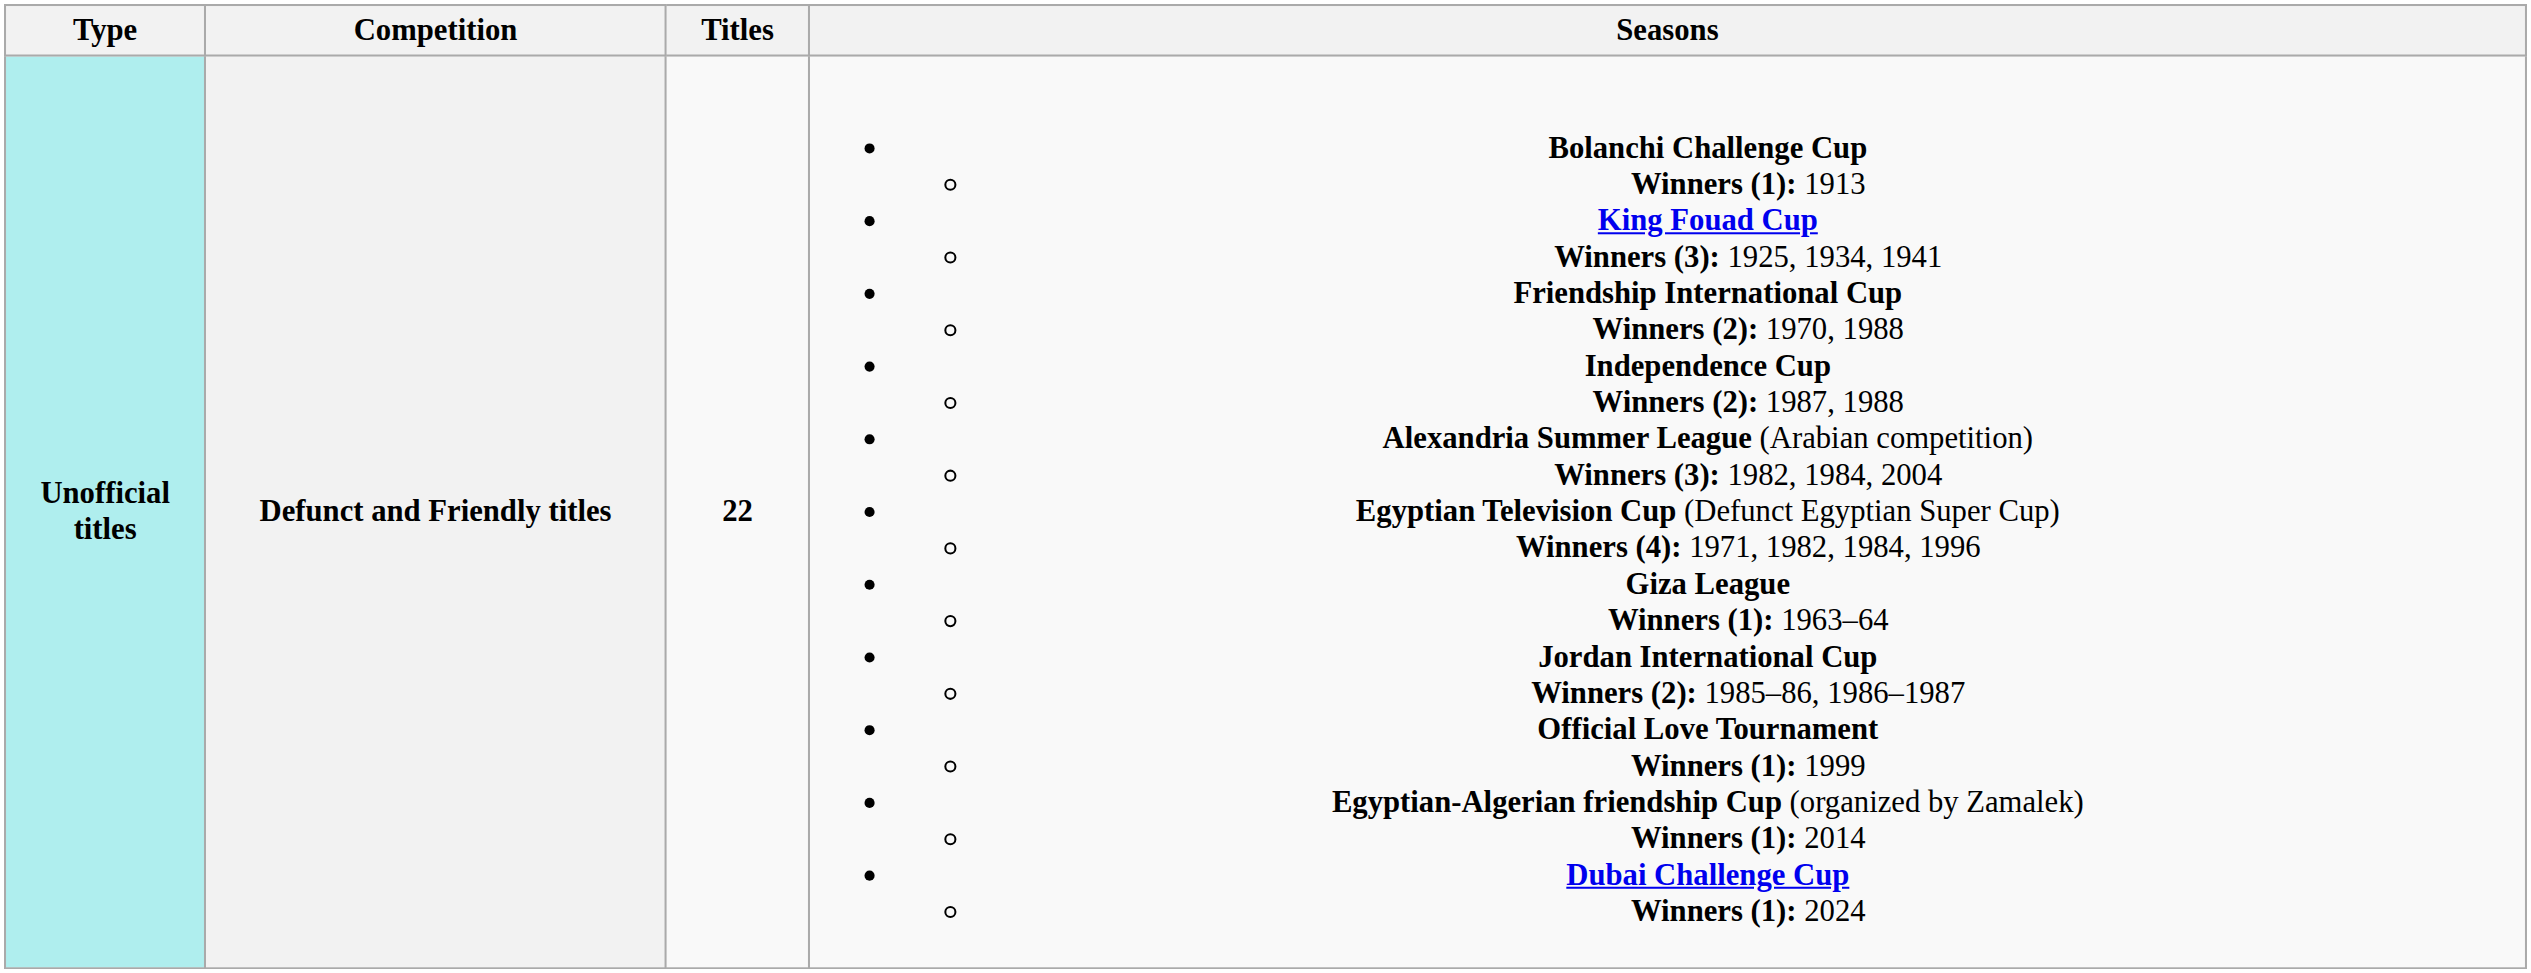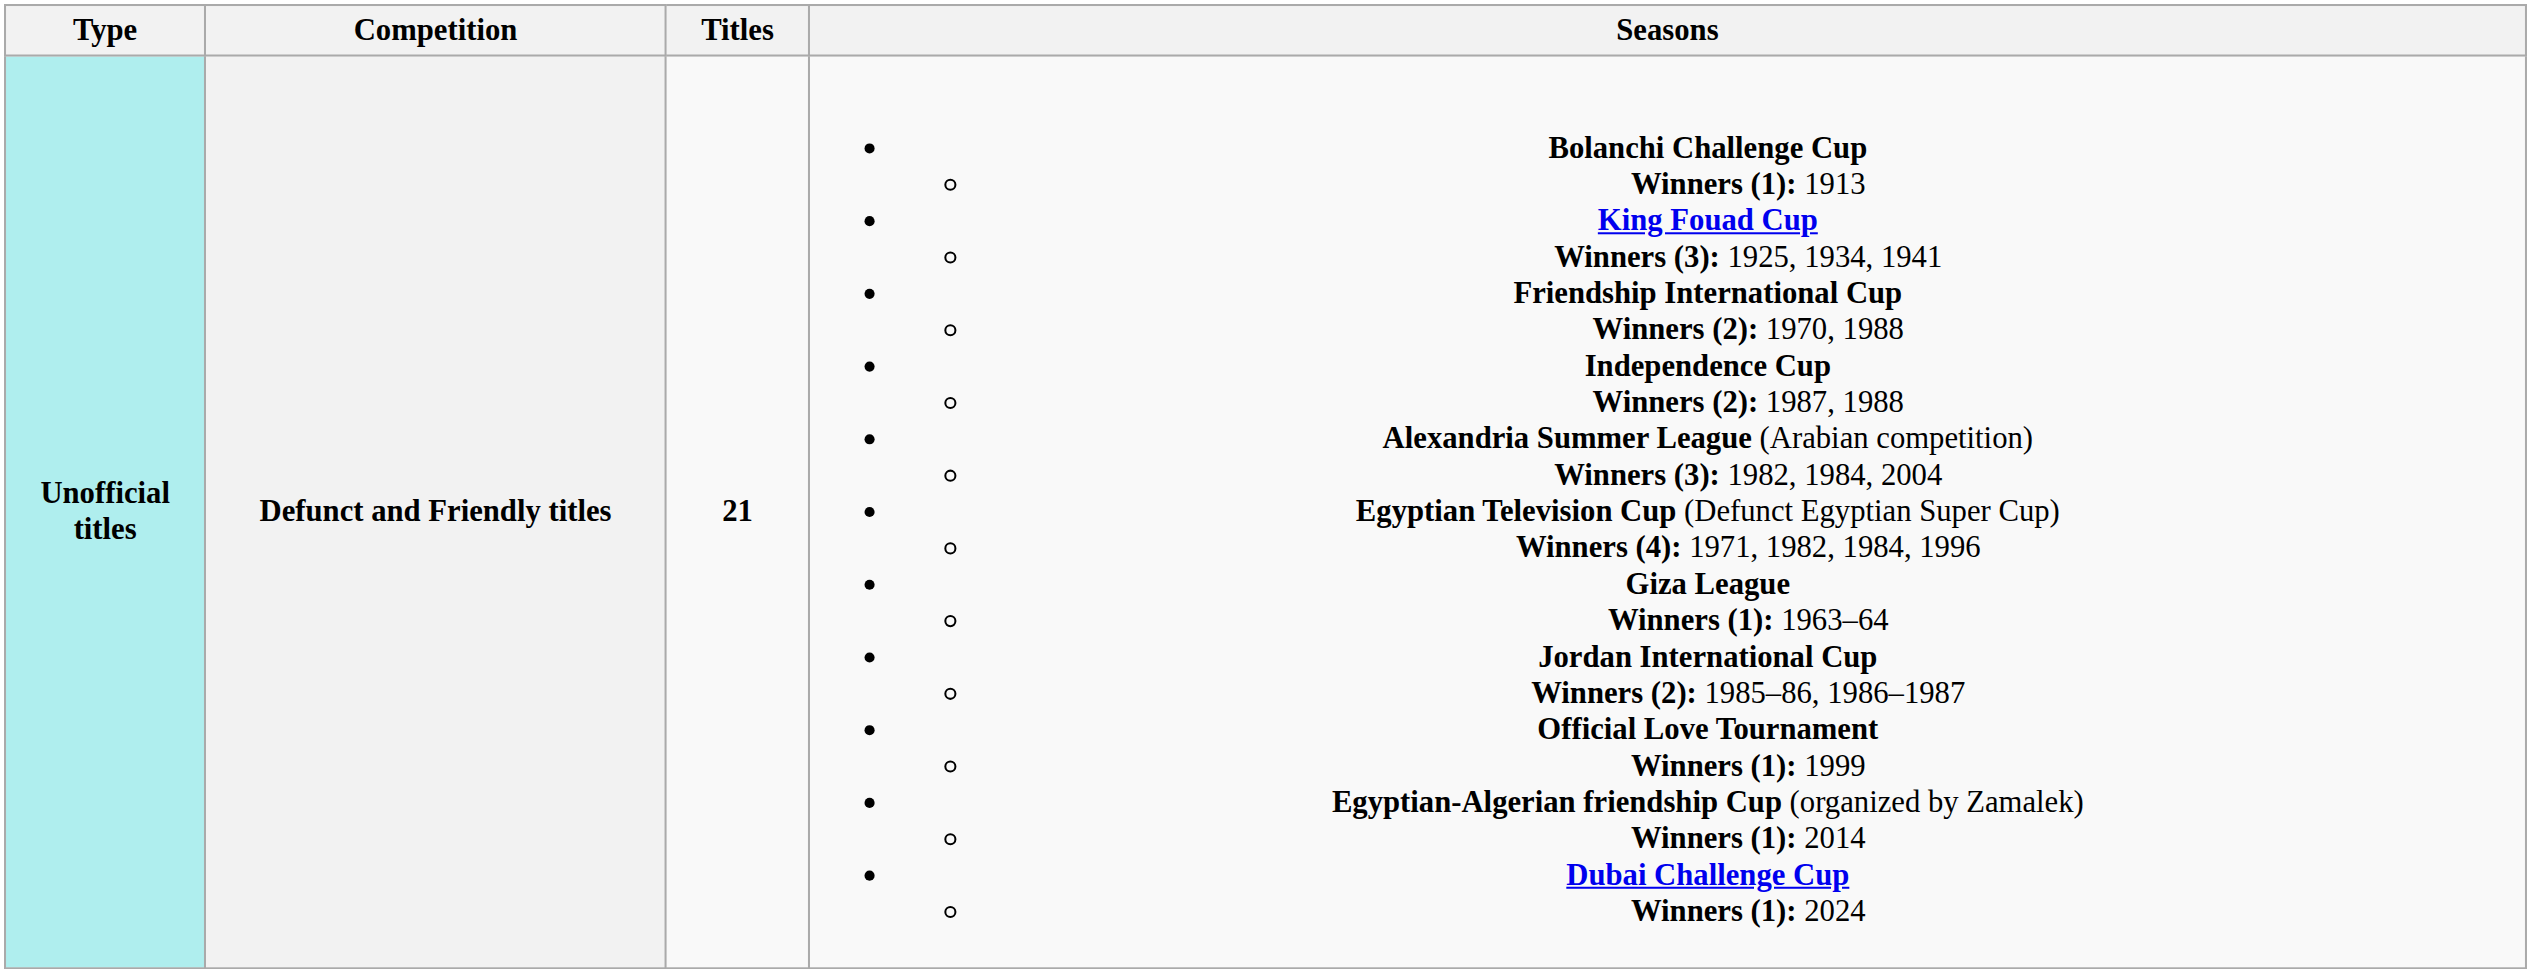 <table class="wikitable plainrowheaders" style="font-size:95%; text-align:center;">
 <tr>
 <th style="width: 1%;">Type</th>
 <th style="width: 5%;">Competition</th>
 <th style="width: 1%;">Titles</th>
 <th style="width: 21%;">Seasons</th>
 </tr>
 <tr>
 <td rowspan="1" style="background: paleturquoise;"><strong> Unofficial titles </strong></td>
 <th scope=col>Defunct and Friendly titles</th>
-<td><strong>22</strong></td>
+<td><strong>21</strong></td>
 <td><br><ul><li><strong>Bolanchi Challenge Cup</strong><ul><li><strong>Winners (1):</strong> 1913</li></ul></li><li><strong><a href='#'>King Fouad Cup</a></strong><ul><li><strong>Winners (3):</strong> 1925, 1934, 1941</li></ul></li><li><strong>Friendship International Cup</strong><ul><li><strong>Winners (2):</strong> 1970, 1988</li></ul></li><li><strong>Independence Cup</strong><ul><li><strong>Winners (2):</strong> 1987, 1988</li></ul></li><li><strong>Alexandria Summer League</strong> (Arabian competition)<ul><li><strong>Winners (3):</strong> 1982, 1984, 2004</li></ul></li><li><strong>Egyptian Television Cup</strong> (Defunct Egyptian Super Cup)<ul><li><strong>Winners (4):</strong> 1971, 1982, 1984, 1996</li></ul></li><li><strong>Giza League</strong><ul><li><strong>Winners (1):</strong> 1963–64</li></ul></li><li><strong>Jordan International Cup</strong><ul><li><strong>Winners (2):</strong> 1985–86, 1986–1987</li></ul></li><li><strong>Official Love Tournament</strong><ul><li><strong>Winners (1):</strong>  1999</li></ul></li><li><strong>Egyptian-Algerian friendship Cup</strong> (organized by Zamalek)<ul><li><strong>Winners (1):</strong>  2014</li></ul></li><li><strong><a href='#'>Dubai Challenge Cup</a></strong><ul><li><strong>Winners (1):</strong>  2024</li></ul></li></ul></td>
 </tr>
 <tr>
 </tr>
 </table>
